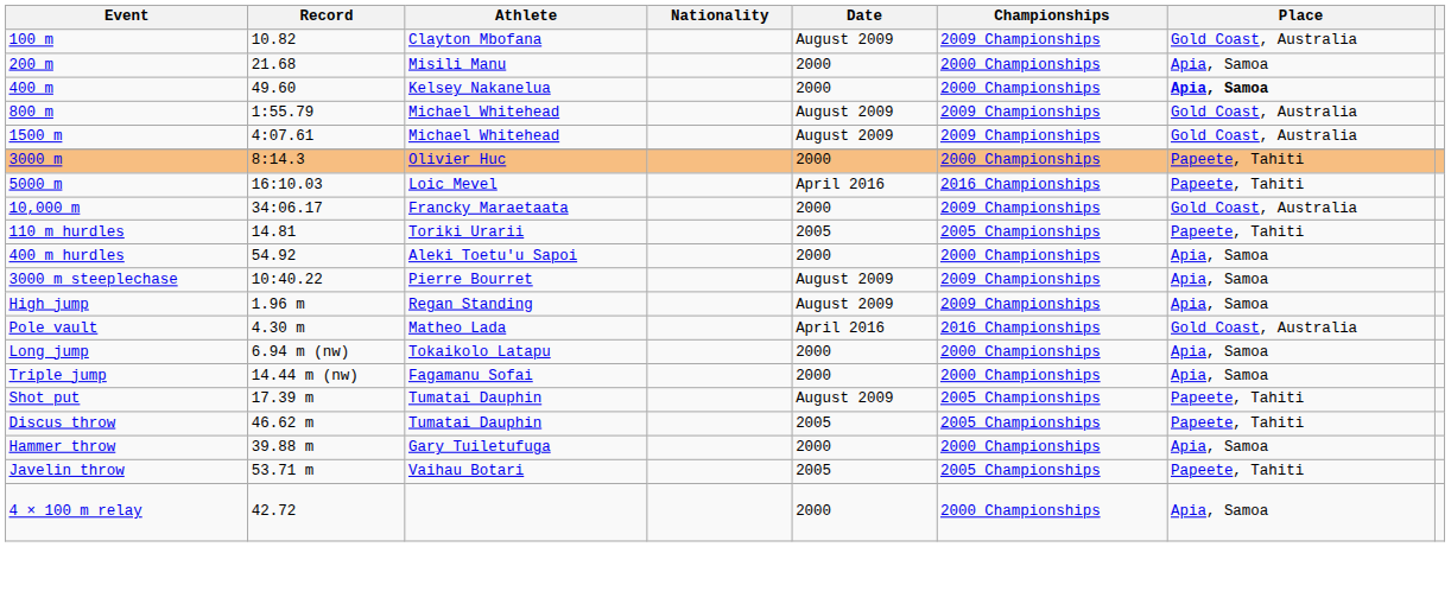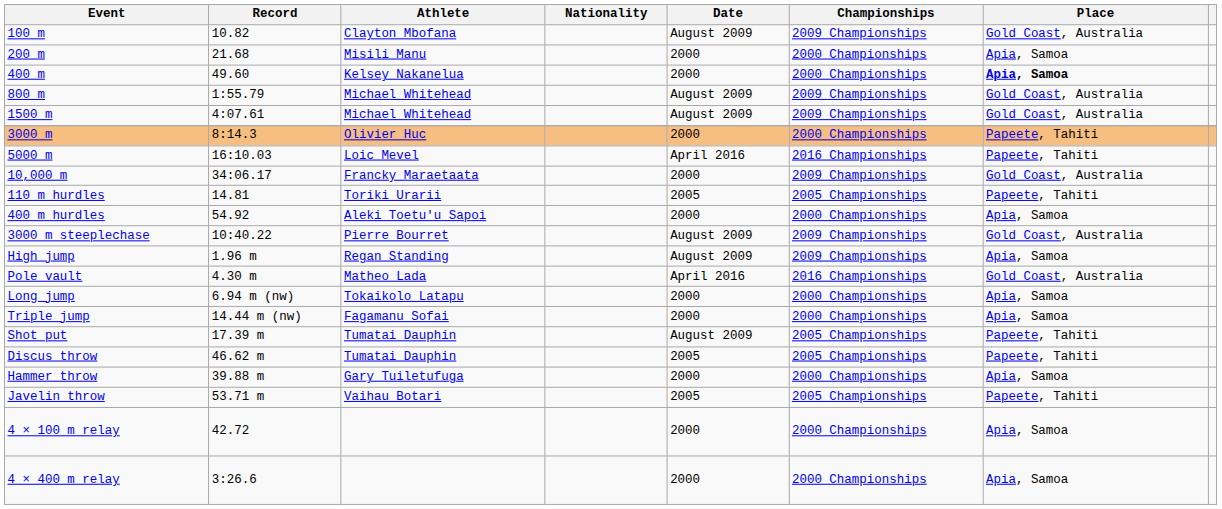 <table class="wikitable" style="font-size:95%; width: 95%;">
 <tr>
 <th>Event</th>
 <th>Record</th>
 <th>Athlete</th>
 <th>Nationality</th>
 <th>Date</th>
 <th>Championships</th>
 <th>Place</th>
 <th></th>
 </tr>
 <tr>
 <td><a href='#'>100 m</a></td>
 <td>10.82 </td>
 <td><a href='#'>Clayton Mbofana</a></td>
 <td></td>
 <td>August 2009</td>
 <td><a href='#'>2009 Championships</a></td>
 <td> <a href='#'>Gold Coast</a>, Australia</td>
 <td></td>
 </tr>
 <tr>
 <td><a href='#'>200 m</a></td>
 <td>21.68 </td>
 <td><a href='#'>Misili Manu</a></td>
 <td></td>
 <td>2000</td>
 <td><a href='#'>2000 Championships</a></td>
 <td> <a href='#'>Apia</a>, Samoa</td>
 <td></td>
 </tr>
 <tr>
 <td><a href='#'>400 m</a></td>
 <td>49.60</td>
 <td><a href='#'>Kelsey Nakanelua</a></td>
 <td></td>
 <td>2000</td>
 <td><a href='#'>2000 Championships</a></td>
 <td><strong> <a href='#'>Apia</a>, Samoa</strong></td>
 <td></td>
 </tr>
 <tr>
 <td><a href='#'>800 m</a></td>
 <td>1:55.79</td>
 <td><a href='#'>Michael Whitehead</a></td>
 <td></td>
 <td>August 2009</td>
 <td><a href='#'>2009 Championships</a></td>
 <td> <a href='#'>Gold Coast</a>, Australia</td>
 <td></td>
 </tr>
 <tr>
 <td><a href='#'>1500 m</a></td>
 <td>4:07.61</td>
 <td><a href='#'>Michael Whitehead</a></td>
 <td></td>
 <td>August 2009</td>
 <td><a href='#'>2009 Championships</a></td>
 <td> <a href='#'>Gold Coast</a>, Australia</td>
 <td></td>
 </tr>
 <tr>
 </tr>
 <tr bgcolor=#F7BE81>
 <td><a href='#'>3000 m</a></td>
 <td>8:14.3</td>
 <td><a href='#'>Olivier Huc</a></td>
 <td></td>
 <td>2000</td>
 <td><a href='#'>2000 Championships</a></td>
 <td> <a href='#'>Papeete</a>, Tahiti</td>
 <td></td>
 </tr>
 <tr>
 <td><a href='#'>5000 m</a></td>
 <td>16:10.03</td>
 <td><a href='#'>Loic Mevel</a></td>
 <td></td>
 <td>April 2016</td>
 <td><a href='#'>2016 Championships</a></td>
 <td> <a href='#'>Papeete</a>, Tahiti</td>
 <td></td>
 </tr>
 <tr>
 <td><a href='#'>10,000 m</a></td>
 <td>34:06.17</td>
 <td><a href='#'>Francky Maraetaata</a></td>
 <td></td>
 <td>2000</td>
 <td><a href='#'>2009 Championships</a></td>
 <td> <a href='#'>Gold Coast</a>, Australia</td>
 <td></td>
 </tr>
 <tr>
 <td><a href='#'>110 m hurdles</a></td>
 <td>14.81</td>
 <td><a href='#'>Toriki Urarii</a></td>
 <td></td>
 <td>2005</td>
 <td><a href='#'>2005 Championships</a></td>
 <td> <a href='#'>Papeete</a>, Tahiti</td>
 <td></td>
 </tr>
 <tr>
 <td><a href='#'>400 m hurdles</a></td>
 <td>54.92</td>
 <td><a href='#'>Aleki Toetu'u Sapoi</a></td>
 <td></td>
 <td>2000</td>
 <td><a href='#'>2000 Championships</a></td>
 <td> <a href='#'>Apia</a>, Samoa</td>
 <td></td>
 </tr>
 <tr>
 <td><a href='#'>3000 m steeplechase</a></td>
 <td>10:40.22</td>
 <td><a href='#'>Pierre Bourret</a></td>
 <td></td>
 <td>August 2009</td>
 <td><a href='#'>2009 Championships</a></td>
-<td> <a href='#'>Apia</a>, Samoa</td>
+<td> <a href='#'>Gold Coast</a>, Australia</td>
 <td></td>
 </tr>
 <tr>
 <td><a href='#'>High jump</a></td>
 <td>1.96 m</td>
 <td><a href='#'>Regan Standing</a></td>
 <td></td>
 <td>August 2009</td>
 <td><a href='#'>2009 Championships</a></td>
 <td> <a href='#'>Apia</a>, Samoa</td>
 <td></td>
 </tr>
 <tr>
 <td><a href='#'>Pole vault</a></td>
 <td>4.30 m</td>
 <td><a href='#'>Matheo Lada</a></td>
 <td></td>
 <td>April 2016</td>
 <td><a href='#'>2016 Championships</a></td>
 <td> <a href='#'>Gold Coast</a>, Australia</td>
 <td></td>
 </tr>
 <tr>
 <td><a href='#'>Long jump</a></td>
 <td>6.94 m (nw)</td>
 <td><a href='#'>Tokaikolo Latapu</a></td>
 <td></td>
 <td>2000</td>
 <td><a href='#'>2000 Championships</a></td>
 <td> <a href='#'>Apia</a>, Samoa</td>
 <td></td>
 </tr>
 <tr>
 <td><a href='#'>Triple jump</a></td>
 <td>14.44 m (nw)</td>
 <td><a href='#'>Fagamanu Sofai</a></td>
 <td></td>
 <td>2000</td>
 <td><a href='#'>2000 Championships</a></td>
 <td> <a href='#'>Apia</a>, Samoa</td>
 <td></td>
 </tr>
 <tr>
 <td><a href='#'>Shot put</a></td>
 <td>17.39 m</td>
 <td><a href='#'>Tumatai Dauphin</a></td>
 <td></td>
 <td>August 2009</td>
 <td><a href='#'>2005 Championships</a></td>
 <td> <a href='#'>Papeete</a>, Tahiti</td>
 <td></td>
 </tr>
 <tr>
 <td><a href='#'>Discus throw</a></td>
 <td>46.62 m</td>
 <td><a href='#'>Tumatai Dauphin</a></td>
 <td></td>
 <td>2005</td>
 <td><a href='#'>2005 Championships</a></td>
 <td> <a href='#'>Papeete</a>, Tahiti</td>
 <td></td>
 </tr>
 <tr>
 <td><a href='#'>Hammer throw</a></td>
 <td>39.88 m</td>
 <td><a href='#'>Gary Tuiletufuga</a></td>
 <td></td>
 <td>2000</td>
 <td><a href='#'>2000 Championships</a></td>
 <td> <a href='#'>Apia</a>, Samoa</td>
 <td></td>
 </tr>
 <tr>
 <td><a href='#'>Javelin throw</a></td>
 <td>53.71 m</td>
 <td><a href='#'>Vaihau Botari</a></td>
 <td></td>
 <td>2005</td>
 <td><a href='#'>2005 Championships</a></td>
 <td> <a href='#'>Papeete</a>, Tahiti</td>
 <td></td>
 </tr>
 <tr>
 <td><a href='#'>4 × 100 m relay</a></td>
 <td>42.72</td>
 <td><br><br><br></td>
 <td></td>
 <td>2000</td>
 <td><a href='#'>2000 Championships</a></td>
 <td> <a href='#'>Apia</a>, Samoa</td>
 <td></td>
 </tr>
+<tr>
+<td><a href='#'>4 × 400 m relay</a></td>
+<td>3:26.6</td>
+<td><br><br><br></td>
+<td></td>
+<td>2000</td>
+<td><a href='#'>2000 Championships</a></td>
+<td> <a href='#'>Apia</a>, Samoa</td>
+<td></td>
+</tr>
 </table>
